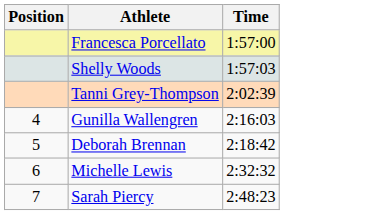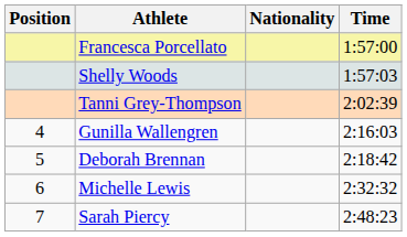 <table class="wikitable sortable">
 <tr>
 <th>Position</th>
 <th>Athlete</th>
+<th>Nationality</th>
 <th>Time</th>
 </tr>
 <tr bgcolor="#F7F6A8">
 <td align=center></td>
 <td><a href='#'>Francesca Porcellato</a></td>
+<td></td>
 <td>1:57:00</td>
 </tr>
 <tr bgcolor="#DCE5E5">
 <td align=center></td>
 <td><a href='#'>Shelly Woods</a></td>
+<td></td>
 <td>1:57:03</td>
 </tr>
 <tr bgcolor="#FFDAB9">
 <td align=center></td>
 <td><a href='#'>Tanni Grey-Thompson</a></td>
+<td></td>
 <td>2:02:39</td>
 </tr>
 <tr>
 <td align=center>4</td>
 <td><a href='#'>Gunilla Wallengren</a></td>
+<td></td>
 <td>2:16:03</td>
 </tr>
 <tr>
 <td align=center>5</td>
 <td><a href='#'>Deborah Brennan</a></td>
+<td></td>
 <td>2:18:42</td>
 </tr>
 <tr>
 <td align=center>6</td>
 <td><a href='#'>Michelle Lewis</a></td>
+<td></td>
 <td>2:32:32</td>
 </tr>
 <tr>
 <td align=center>7</td>
 <td><a href='#'>Sarah Piercy</a></td>
+<td></td>
 <td>2:48:23</td>
 </tr>
 </table>
